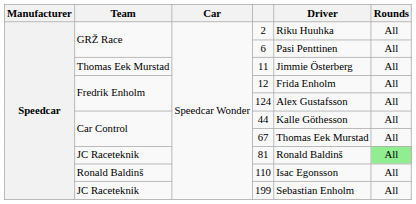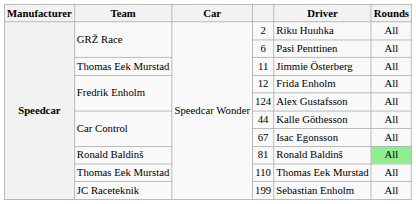 <table class="wikitable" style="font-size:85%;">
 <tr>
 <th>Manufacturer</th>
 <th>Team</th>
 <th>Car</th>
 <th></th>
 <th>Driver</th>
 <th>Rounds</th>
 </tr>
 <tr>
 <th rowspan=10>Speedcar</th>
 <td rowspan=2> GRŽ Race</td>
 <td rowspan=10>Speedcar Wonder</td>
 <td align=center>2</td>
 <td> Riku Huuhka</td>
 <td align=center>All</td>
 </tr>
 <tr>
 <td align=center>6</td>
 <td> Pasi Penttinen</td>
 <td align=center>All</td>
 </tr>
 <tr>
 <td> Thomas Eek Murstad</td>
 <td align=center>11</td>
 <td> Jimmie Österberg</td>
 <td align=center>All</td>
 </tr>
 <tr>
 <td rowspan=2> Fredrik Enholm</td>
 <td align=center>12</td>
 <td> Frida Enholm</td>
 <td align=center>All</td>
 </tr>
 <tr>
 <td align=center>124</td>
 <td> Alex Gustafsson</td>
 <td align=center>All</td>
 </tr>
 <tr>
 <td rowspan=2> Car Control</td>
 <td align=center>44</td>
 <td> Kalle Göthesson</td>
 <td align=center>All</td>
 </tr>
 <tr>
 <td align=center>67</td>
-<td> Thomas Eek Murstad</td>
+<td> Isac Egonsson</td>
 <td align=center>All</td>
 </tr>
 <tr>
-<td> JC Raceteknik</td>
+<td> Ronald Baldinš</td>
 <td align=center>81</td>
 <td> Ronald Baldinš</td>
 <td align=center style="background: lightgreen;">All</td>
 </tr>
 <tr>
-<td> Ronald Baldinš</td>
+<td> Thomas Eek Murstad</td>
 <td align=center>110</td>
-<td> Isac Egonsson</td>
+<td> Thomas Eek Murstad</td>
 <td align=center>All</td>
 </tr>
 <tr>
 <td> JC Raceteknik</td>
 <td align=center>199</td>
 <td> Sebastian Enholm</td>
 <td align=center>All</td>
 </tr>
 </table>
